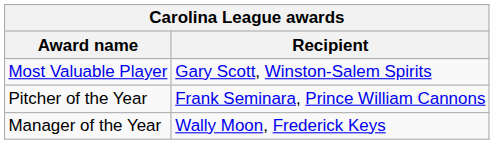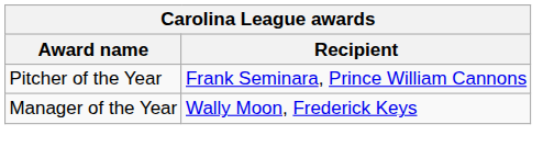 <table class="wikitable">
 <tr>
 <th colspan="2">Carolina League awards</th>
 </tr>
 <tr>
 <th>Award name</th>
 <th>Recipient</th>
-</tr>
-<tr>
-<td><a href='#'>Most Valuable Player</a></td>
-<td><a href='#'>Gary Scott</a>, <a href='#'>Winston-Salem Spirits</a></td>
 </tr>
 <tr>
 <td>Pitcher of the Year</td>
 <td><a href='#'>Frank Seminara</a>, <a href='#'>Prince William Cannons</a></td>
 </tr>
 <tr>
 <td>Manager of the Year</td>
 <td><a href='#'>Wally Moon</a>, <a href='#'>Frederick Keys</a></td>
 </tr>
 </table>
